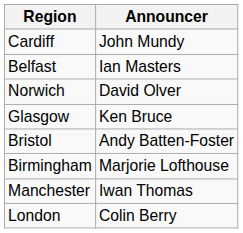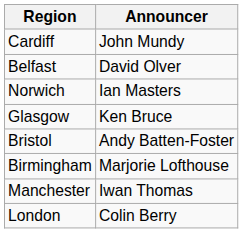 <table class="wikitable">
 <tr>
 <th>Region</th>
 <th>Announcer</th>
 </tr>
 <tr>
 <td>Cardiff</td>
 <td>John Mundy</td>
 </tr>
 <tr>
 <td>Belfast</td>
-<td>Ian Masters</td>
+<td>David Olver</td>
 </tr>
 <tr>
 <td>Norwich</td>
-<td>David Olver</td>
+<td>Ian Masters</td>
 </tr>
 <tr>
 <td>Glasgow</td>
 <td>Ken Bruce</td>
 </tr>
 <tr>
 <td>Bristol</td>
 <td>Andy Batten-Foster</td>
 </tr>
 <tr>
 <td>Birmingham</td>
 <td>Marjorie Lofthouse</td>
 </tr>
 <tr>
 <td>Manchester</td>
 <td>Iwan Thomas</td>
 </tr>
 <tr>
 <td>London</td>
 <td>Colin Berry</td>
 </tr>
 </table>
